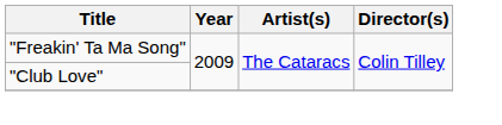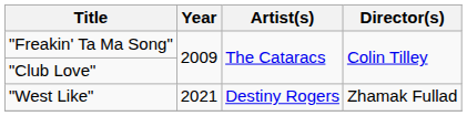 <table class="wikitable">
 <tr>
 <th>Title</th>
 <th>Year</th>
 <th>Artist(s)</th>
 <th>Director(s)</th>
 </tr>
 <tr>
 <td scope="row">"Freakin' Ta Ma Song"</td>
 <td rowspan="2">2009</td>
 <td rowspan="2"><a href='#'>The Cataracs</a></td>
 <td rowspan="2"><a href='#'>Colin Tilley</a></td>
 </tr>
 <tr>
 <td scope="row">"Club Love"</td>
 </tr>
 <tr>
+<td scope="row">"West Like"</td>
+<td>2021</td>
+<td><a href='#'>Destiny Rogers</a></td>
+<td>Zhamak Fullad</td>
+</tr>
+<tr>
 </tr>
 </table>
